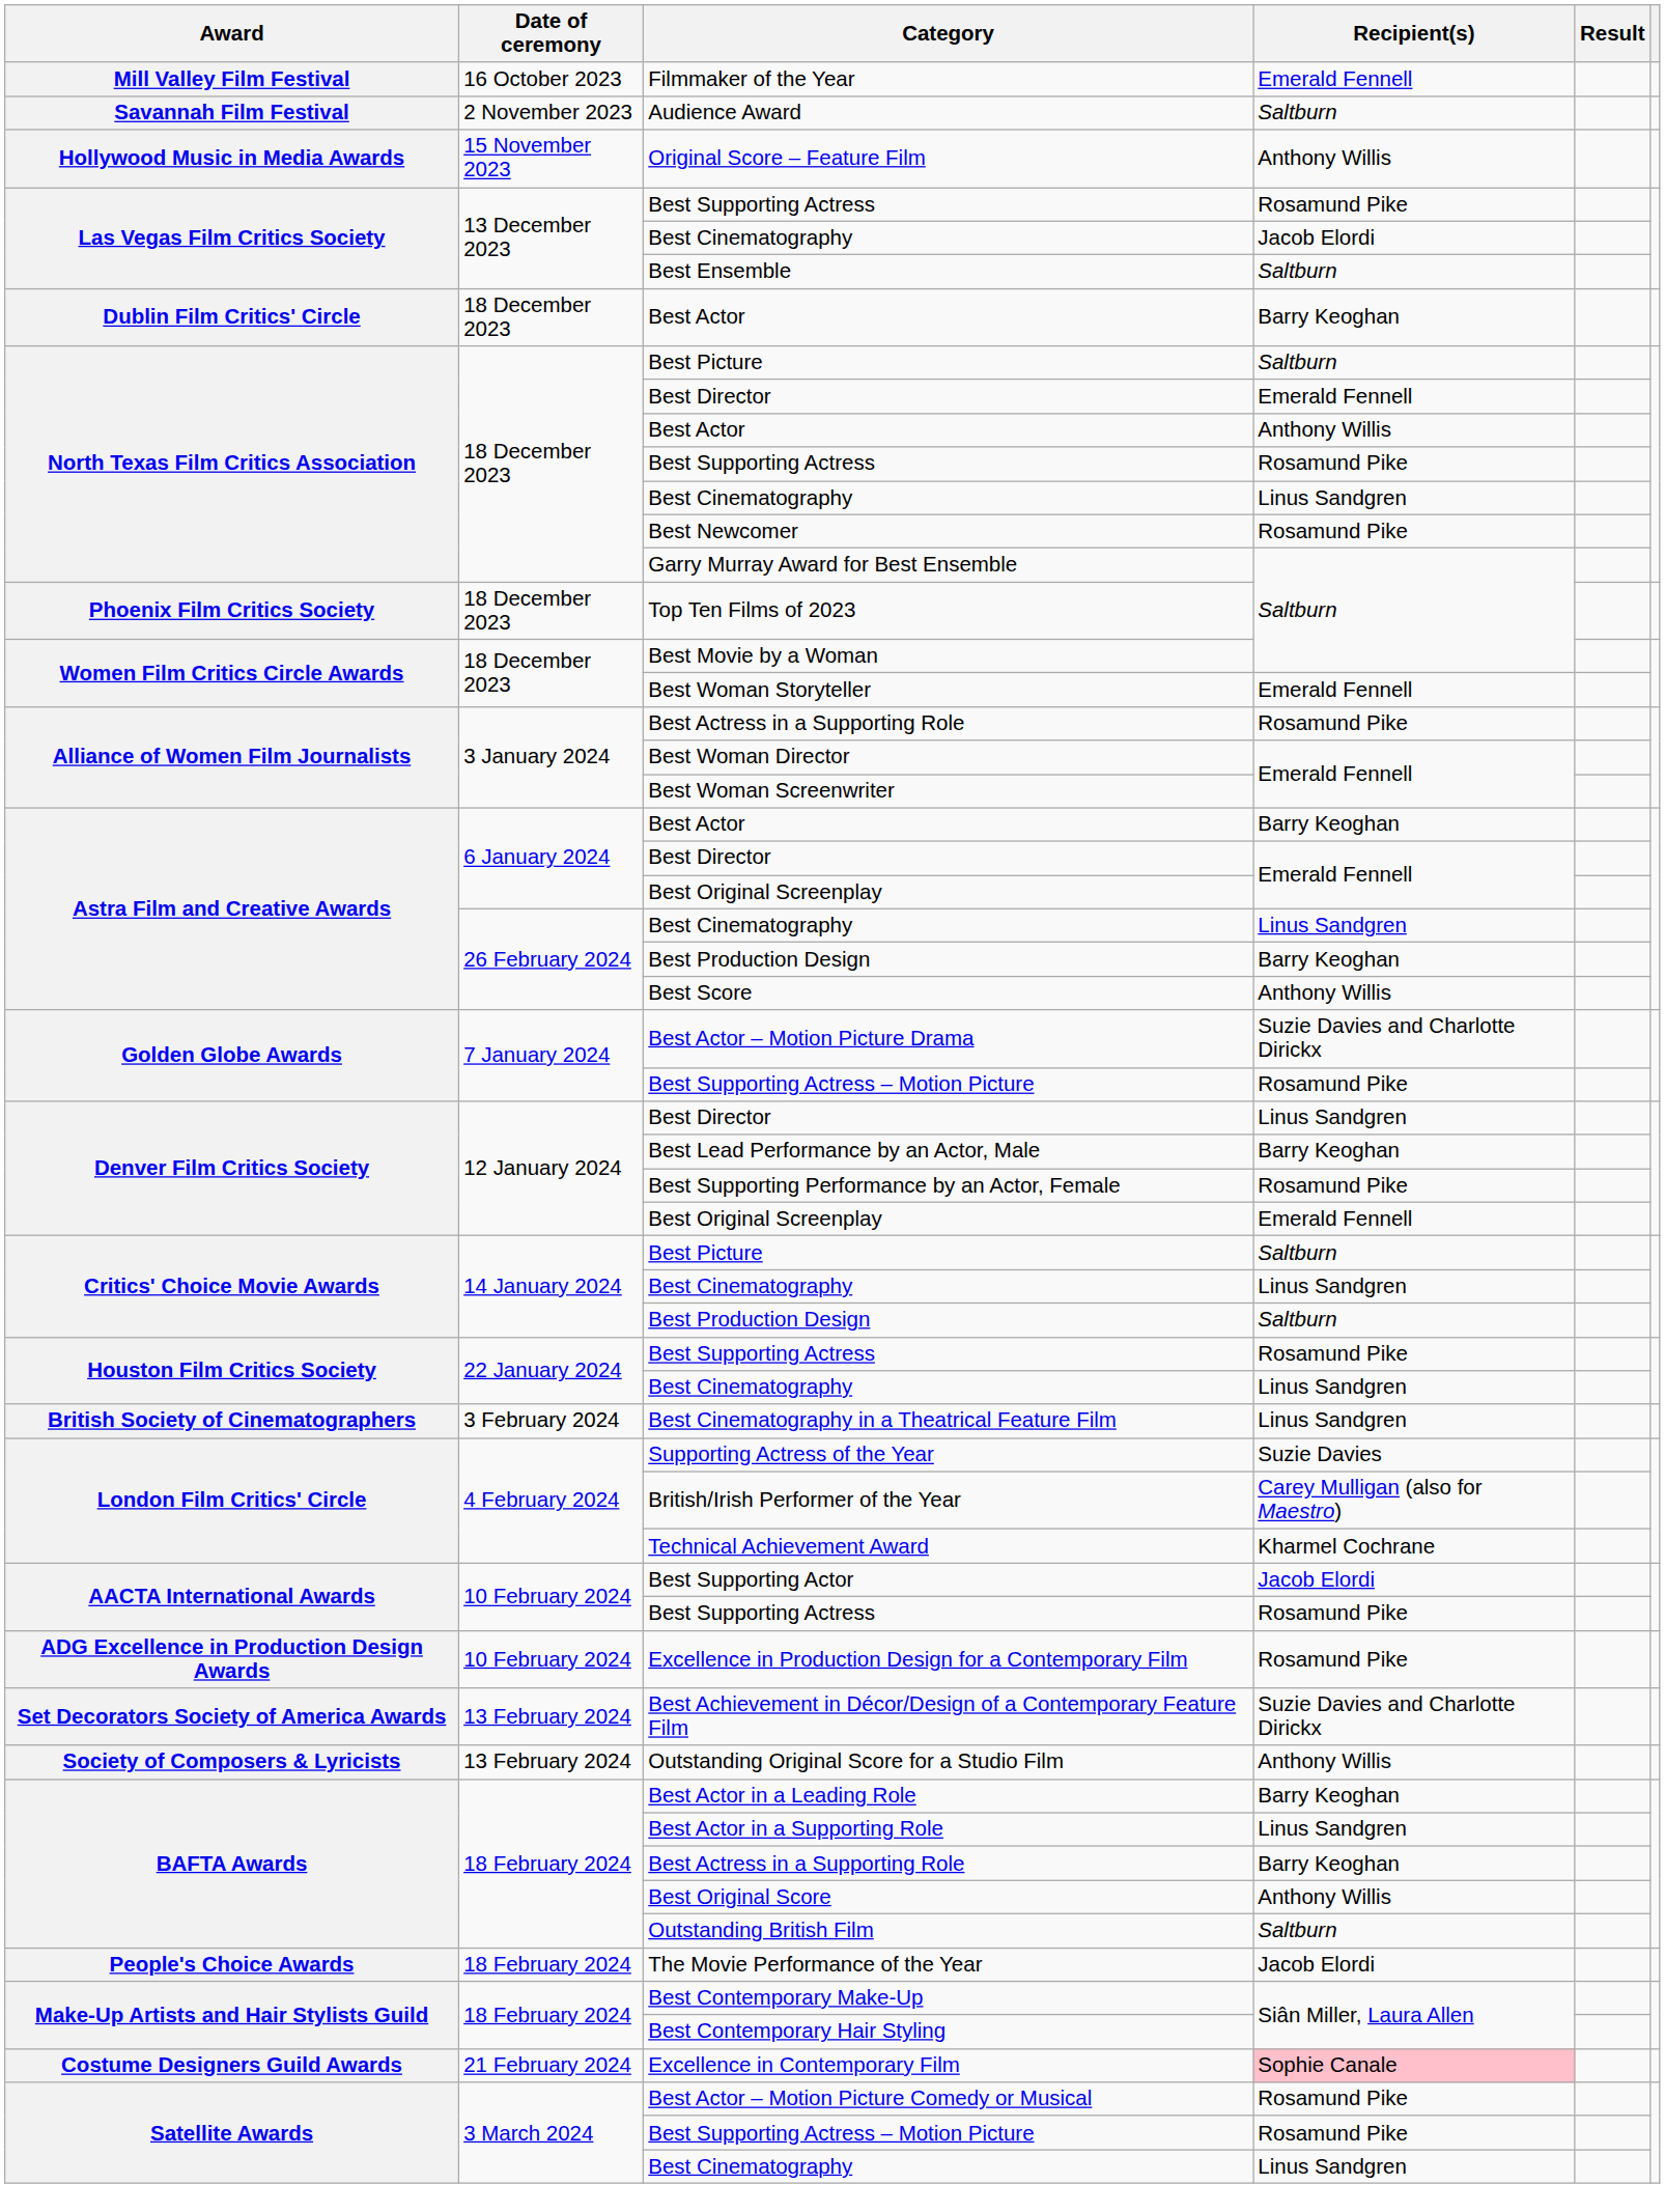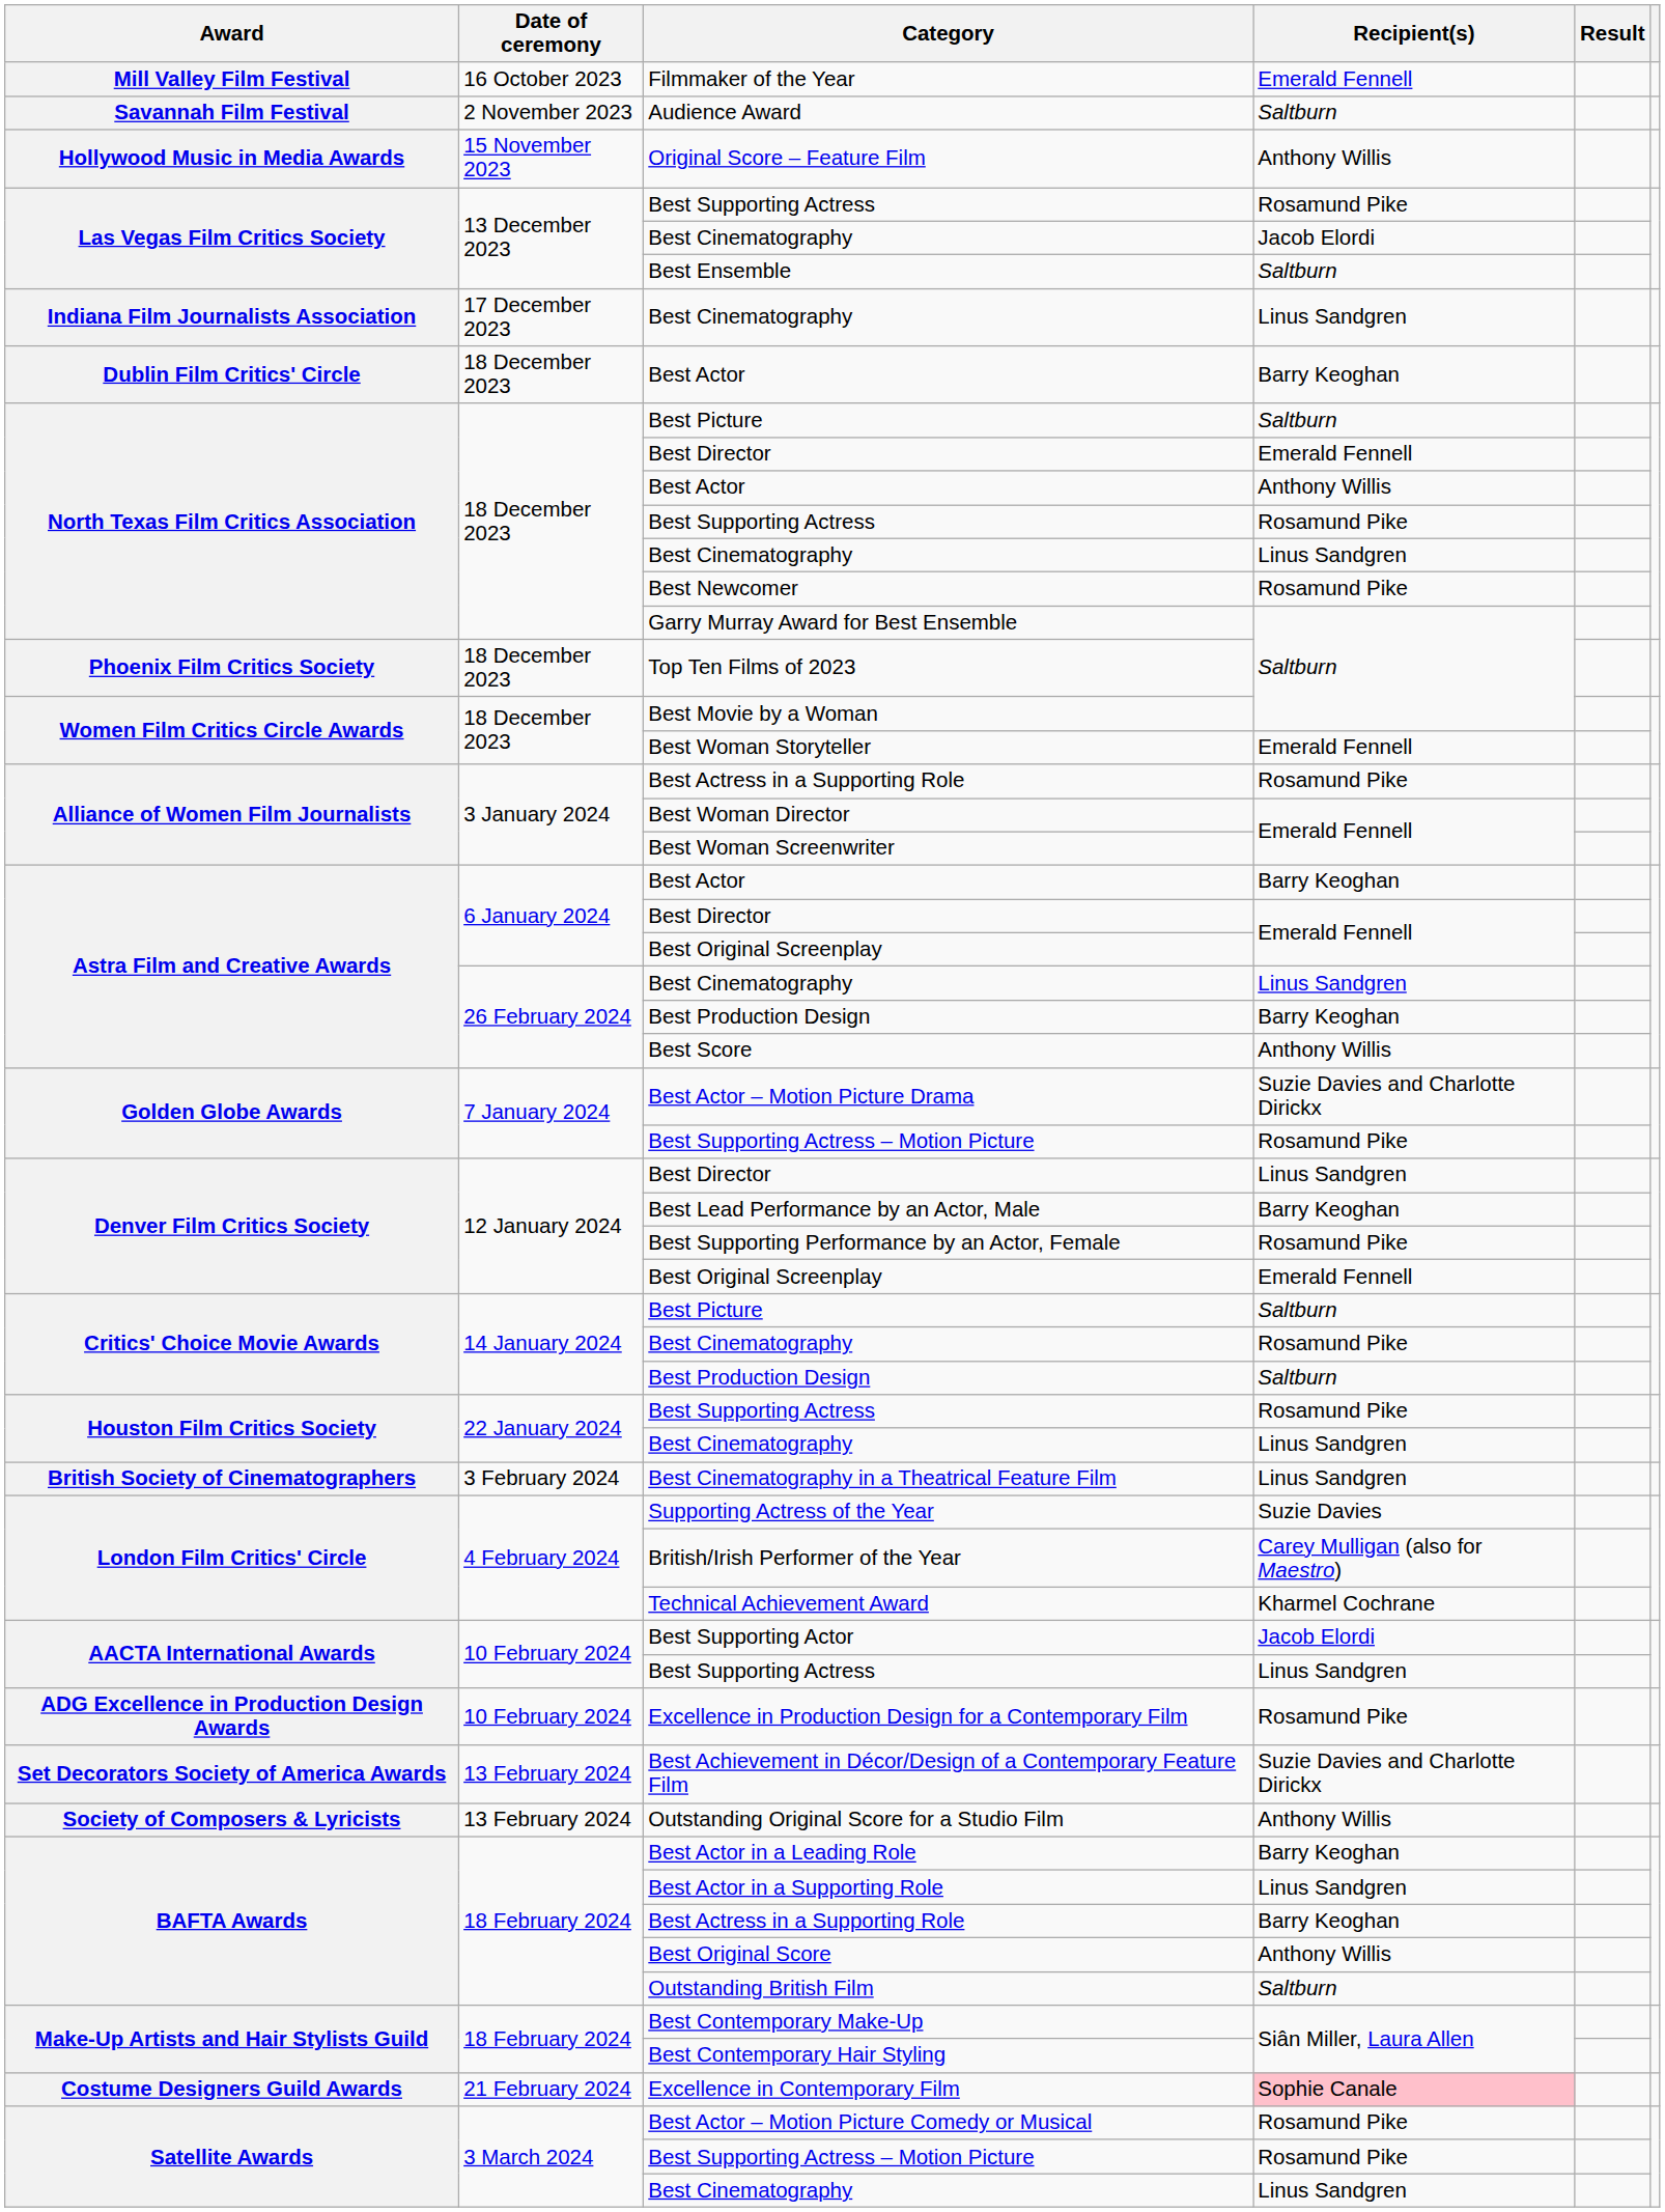 <table class="wikitable plainrowheaders sortable">
 <tr>
 <th scope="col">Award</th>
 <th scope="col">Date of ceremony</th>
 <th scope="col">Category</th>
 <th scope="col">Recipient(s)</th>
 <th scope="col">Result</th>
 <th scope="col" class="unsortable"></th>
 </tr>
 <tr>
 <th scope="row"><a href='#'>Mill Valley Film Festival</a></th>
 <td>16 October 2023</td>
 <td>Filmmaker of the Year</td>
 <td><a href='#'>Emerald Fennell</a></td>
 <td></td>
 <td align="center"></td>
 </tr>
 <tr>
 <th scope="row"><a href='#'>Savannah Film Festival</a></th>
 <td>2 November 2023</td>
 <td>Audience Award</td>
 <td><em>Saltburn</em></td>
 <td></td>
 <td align="center"></td>
 </tr>
 <tr>
 <th scope="row"><a href='#'>Hollywood Music in Media Awards</a></th>
 <td><a href='#'>15 November 2023</a></td>
 <td><a href='#'>Original Score – Feature Film</a></td>
 <td>Anthony Willis</td>
 <td></td>
 <td align="center"></td>
 </tr>
 <tr>
 <th rowspan="3" scope="row"><a href='#'>Las Vegas Film Critics Society</a></th>
 <td rowspan="3">13 December 2023</td>
 <td>Best Supporting Actress</td>
 <td>Rosamund Pike</td>
 <td></td>
 <td rowspan="3" align="center"></td>
 </tr>
 <tr>
 <td>Best Cinematography</td>
 <td>Jacob Elordi</td>
 <td></td>
 </tr>
 <tr>
 <td>Best Ensemble</td>
 <td><em>Saltburn</em></td>
 <td></td>
+</tr>
+<tr>
+<th scope="row"><a href='#'>Indiana Film Journalists Association</a></th>
+<td>17 December 2023</td>
+<td>Best Cinematography</td>
+<td>Linus Sandgren</td>
+<td></td>
+<td align="center"><br></td>
 </tr>
 <tr>
 <th scope="row"><a href='#'>Dublin Film Critics' Circle</a></th>
 <td>18 December 2023</td>
 <td>Best Actor</td>
 <td>Barry Keoghan</td>
 <td></td>
 <td align="center"></td>
 </tr>
 <tr>
 <th rowspan="7" scope="row"><a href='#'>North Texas Film Critics Association</a></th>
 <td rowspan="7">18 December 2023</td>
 <td>Best Picture</td>
 <td><em>Saltburn</em></td>
 <td></td>
 <td rowspan="7" align="center"></td>
 </tr>
 <tr>
 <td>Best Director</td>
 <td>Emerald Fennell</td>
 <td></td>
 </tr>
 <tr>
 <td>Best Actor</td>
 <td>Anthony Willis</td>
 <td></td>
 </tr>
 <tr>
 <td>Best Supporting Actress</td>
 <td>Rosamund Pike</td>
 <td></td>
 </tr>
 <tr>
 <td>Best Cinematography</td>
 <td>Linus Sandgren</td>
 <td></td>
 </tr>
 <tr>
 <td>Best Newcomer</td>
 <td>Rosamund Pike</td>
 <td></td>
 </tr>
 <tr>
 <td>Garry Murray Award for Best Ensemble</td>
 <td rowspan="3"><em>Saltburn</em></td>
 <td></td>
 </tr>
 <tr>
 <th scope="row"><a href='#'>Phoenix Film Critics Society</a></th>
 <td>18 December 2023</td>
 <td>Top Ten Films of 2023</td>
 <td></td>
 <td rowspan="1" align="center"></td>
 </tr>
 <tr>
 <th scope="row" rowspan="2"><a href='#'>Women Film Critics Circle Awards</a></th>
 <td rowspan="2">18 December 2023</td>
 <td>Best Movie by a Woman</td>
 <td></td>
 <td rowspan="2" align="center"></td>
 </tr>
 <tr>
 <td>Best Woman Storyteller</td>
 <td>Emerald Fennell</td>
 <td></td>
 </tr>
 <tr>
 <th rowspan="3" scope="row"><a href='#'>Alliance of Women Film Journalists</a></th>
 <td rowspan="3">3 January 2024</td>
 <td>Best Actress in a Supporting Role</td>
 <td>Rosamund Pike</td>
 <td></td>
 <td rowspan="3" align="center"></td>
 </tr>
 <tr>
 <td>Best Woman Director</td>
 <td rowspan="2">Emerald Fennell</td>
 <td></td>
 </tr>
 <tr>
 <td>Best Woman Screenwriter</td>
 <td></td>
 </tr>
 <tr>
 <th scope="row" rowspan="6"><a href='#'>Astra Film and Creative Awards</a></th>
 <td rowspan="3"><a href='#'>6 January 2024</a></td>
 <td>Best Actor</td>
 <td>Barry Keoghan</td>
 <td></td>
 <td align="center" rowspan=6></td>
 </tr>
 <tr>
 <td>Best Director</td>
 <td rowspan="2">Emerald Fennell</td>
 <td></td>
 </tr>
 <tr>
 <td>Best Original Screenplay</td>
 <td></td>
 </tr>
 <tr>
 <td rowspan="3"><a href='#'>26 February 2024</a></td>
 <td>Best Cinematography</td>
 <td><a href='#'>Linus Sandgren</a></td>
 <td></td>
 </tr>
 <tr>
 <td>Best Production Design</td>
 <td>Barry Keoghan</td>
 <td></td>
 </tr>
 <tr>
 <td>Best Score</td>
 <td>Anthony Willis</td>
 <td></td>
 </tr>
 <tr>
 <th scope="row" rowspan="2"><a href='#'>Golden Globe Awards</a></th>
 <td rowspan="2"><a href='#'>7 January 2024</a></td>
 <td><a href='#'>Best Actor – Motion Picture Drama</a></td>
 <td>Suzie Davies and Charlotte Dirickx</td>
 <td></td>
 <td align="center" rowspan="2"></td>
 </tr>
 <tr>
 <td><a href='#'>Best Supporting Actress – Motion Picture</a></td>
 <td>Rosamund Pike</td>
 <td></td>
 </tr>
 <tr>
 <th rowspan="4" scope="row"><a href='#'>Denver Film Critics Society</a></th>
 <td rowspan="4">12 January 2024</td>
 <td>Best Director</td>
 <td>Linus Sandgren</td>
 <td></td>
 <td rowspan="4" align="center"></td>
 </tr>
 <tr>
 <td>Best Lead Performance by an Actor, Male</td>
 <td>Barry Keoghan</td>
 <td></td>
 </tr>
 <tr>
 <td>Best Supporting Performance by an Actor, Female</td>
 <td>Rosamund Pike</td>
 <td></td>
 </tr>
 <tr>
 <td>Best Original Screenplay</td>
 <td>Emerald Fennell</td>
 <td></td>
 </tr>
 <tr>
 <th scope="row" rowspan="3"><a href='#'>Critics' Choice Movie Awards</a></th>
 <td rowspan="3"><a href='#'>14 January 2024</a></td>
 <td><a href='#'>Best Picture</a></td>
 <td><em>Saltburn</em></td>
 <td></td>
 <td align="center" rowspan="3"></td>
 </tr>
 <tr>
 <td><a href='#'>Best Cinematography</a></td>
-<td>Linus Sandgren</td>
+<td>Rosamund Pike</td>
 <td></td>
 </tr>
 <tr>
 <td><a href='#'>Best Production Design</a></td>
 <td><em>Saltburn</em></td>
 <td></td>
 </tr>
 <tr>
 <th rowspan="2" scope="row"><a href='#'>Houston Film Critics Society</a></th>
 <td rowspan="2"><a href='#'>22 January 2024</a></td>
 <td><a href='#'>Best Supporting Actress</a></td>
 <td>Rosamund Pike</td>
 <td></td>
 <td rowspan="2" align="center"><br></td>
 </tr>
 <tr>
 <td><a href='#'>Best Cinematography</a></td>
 <td>Linus Sandgren</td>
 <td></td>
 </tr>
 <tr>
 <th scope="row"><a href='#'>British Society of Cinematographers</a></th>
 <td>3 February 2024</td>
 <td><a href='#'>Best Cinematography in a Theatrical Feature Film</a></td>
 <td>Linus Sandgren</td>
 <td></td>
 <td align="center"></td>
 </tr>
 <tr>
 <th scope="row" rowspan="3"><a href='#'>London Film Critics' Circle</a></th>
 <td rowspan="3"><a href='#'>4 February 2024</a></td>
 <td><a href='#'>Supporting Actress of the Year</a></td>
 <td>Suzie Davies</td>
 <td></td>
 <td align="center" rowspan="3"></td>
 </tr>
 <tr>
 <td>British/Irish Performer of the Year</td>
 <td><a href='#'>Carey Mulligan</a> (also for <em><a href='#'>Maestro</a></em>)</td>
 <td></td>
 </tr>
 <tr>
 <td><a href='#'>Technical Achievement Award</a></td>
 <td>Kharmel Cochrane</td>
 <td></td>
 </tr>
 <tr>
 <th scope="row" rowspan="2"><a href='#'>AACTA International Awards</a></th>
 <td rowspan="2"><a href='#'>10 February 2024</a></td>
 <td>Best Supporting Actor</td>
 <td><a href='#'>Jacob Elordi</a></td>
 <td></td>
 <td align="center" rowspan="2"></td>
 </tr>
 <tr>
 <td>Best Supporting Actress</td>
-<td>Rosamund Pike</td>
+<td>Linus Sandgren</td>
 <td></td>
 </tr>
 <tr>
 <th scope="row"><a href='#'>ADG Excellence in Production Design Awards</a></th>
 <td><a href='#'>10 February 2024</a></td>
 <td><a href='#'>Excellence in Production Design for a Contemporary Film</a></td>
 <td>Rosamund Pike</td>
 <td></td>
 <td align="center"></td>
 </tr>
 <tr>
 <th scope="row"><a href='#'>Set Decorators Society of America Awards</a></th>
 <td><a href='#'>13 February 2024</a></td>
 <td><a href='#'>Best Achievement in Décor/Design of a Contemporary Feature Film</a></td>
 <td>Suzie Davies and Charlotte Dirickx</td>
 <td></td>
 <td align="center"></td>
 </tr>
 <tr>
 <th scope="row"><a href='#'>Society of Composers & Lyricists</a></th>
 <td>13 February 2024</td>
 <td>Outstanding Original Score for a Studio Film</td>
 <td>Anthony Willis</td>
 <td></td>
 <td align="center"></td>
 </tr>
 <tr>
 <th rowspan="5" scope="row"><a href='#'>BAFTA Awards</a></th>
 <td rowspan="5"><a href='#'>18 February 2024</a></td>
 <td><a href='#'>Best Actor in a Leading Role</a></td>
 <td>Barry Keoghan</td>
 <td></td>
 <td rowspan="5"></td>
 </tr>
 <tr>
 <td><a href='#'>Best Actor in a Supporting Role</a></td>
 <td>Linus Sandgren</td>
 <td></td>
 </tr>
 <tr>
 <td><a href='#'>Best Actress in a Supporting Role</a></td>
 <td>Barry Keoghan</td>
 <td></td>
 </tr>
 <tr>
 <td><a href='#'>Best Original Score</a></td>
 <td>Anthony Willis</td>
 <td></td>
 </tr>
 <tr>
 <td><a href='#'>Outstanding British Film</a></td>
 <td><em>Saltburn</em></td>
 <td></td>
 </tr>
 <tr>
-<th scope="row"><a href='#'>People's Choice Awards</a></th>
-<td><a href='#'>18 February 2024</a></td>
-<td>The Movie Performance of the Year</td>
-<td>Jacob Elordi</td>
-<td></td>
-<td rowspan="1" align="center"></td>
-</tr>
-<tr>
 <th scope="row" rowspan="2"><a href='#'>Make-Up Artists and Hair Stylists Guild</a></th>
 <td rowspan="2"><a href='#'>18 February 2024</a></td>
 <td><a href='#'>Best Contemporary Make-Up</a></td>
 <td rowspan="2">Siân Miller, <a href='#'>Laura Allen</a></td>
 <td></td>
 <td align="center" rowspan="2"></td>
 </tr>
 <tr>
 <td><a href='#'>Best Contemporary Hair Styling</a></td>
 <td></td>
 </tr>
 <tr>
 <th scope="row"><a href='#'>Costume Designers Guild Awards</a></th>
 <td><a href='#'>21 February 2024</a></td>
 <td><a href='#'>Excellence in Contemporary Film</a></td>
 <td style="background: pink;">Sophie Canale</td>
 <td></td>
 <td align="center"></td>
 </tr>
 <tr>
 <th scope="row" rowspan="3"><a href='#'>Satellite Awards</a></th>
 <td rowspan="3"><a href='#'>3 March 2024</a></td>
 <td><a href='#'>Best Actor – Motion Picture Comedy or Musical</a></td>
 <td>Rosamund Pike</td>
 <td></td>
 <td align="center" rowspan="3"></td>
 </tr>
 <tr>
 <td><a href='#'>Best Supporting Actress – Motion Picture</a></td>
 <td>Rosamund Pike</td>
 <td></td>
 </tr>
 <tr>
 <td><a href='#'>Best Cinematography</a></td>
 <td>Linus Sandgren</td>
 <td></td>
 </tr>
 </table>
